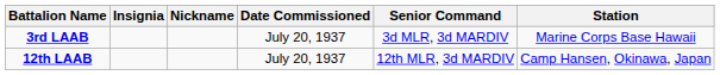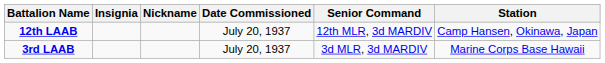 <table class="wikitable sortable" style="text-align:center;">
 <tr bgcolor="#CCCCCC">
 <th>Battalion Name</th>
 <th>Insignia</th>
 <th>Nickname</th>
 <th>Date Commissioned</th>
 <th>Senior Command</th>
 <th>Station</th>
 </tr>
 <tr>
+<td><strong><a href='#'>12th LAAB</a></strong></td>
+<td></td>
+<td></td>
+<td>July 20, 1937</td>
+<td><a href='#'>12th MLR</a>, <a href='#'>3d MARDIV</a></td>
+<td><a href='#'>Camp Hansen</a>, <a href='#'>Okinawa</a>, <a href='#'>Japan</a></td>
+</tr>
+<tr>
 <td><strong><a href='#'>3rd LAAB</a></strong></td>
 <td><strong></strong></td>
 <td></td>
 <td>July 20, 1937</td>
 <td><a href='#'>3d MLR</a>, <a href='#'>3d MARDIV</a></td>
 <td><a href='#'>Marine Corps Base Hawaii</a></td>
 </tr>
-<tr>
-<td><strong><a href='#'>12th LAAB</a></strong></td>
-<td></td>
-<td></td>
-<td>July 20, 1937</td>
-<td><a href='#'>12th MLR</a>, <a href='#'>3d MARDIV</a></td>
-<td><a href='#'>Camp Hansen</a>, <a href='#'>Okinawa</a>, <a href='#'>Japan</a></td>
-</tr>
 </table>
